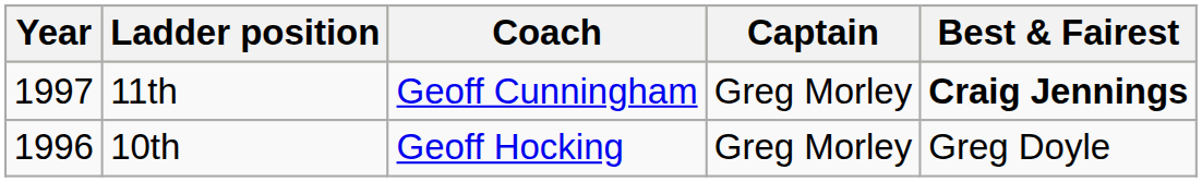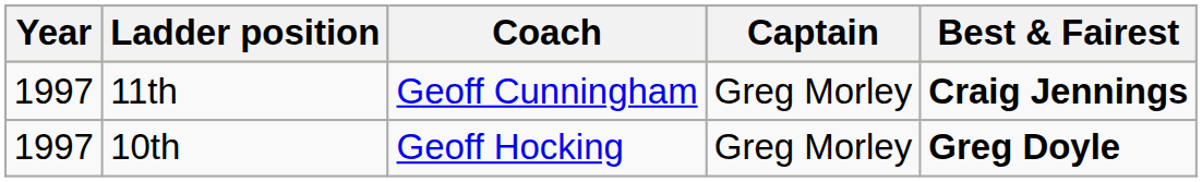 <table class="wikitable">
 <tr style="background:#bdb76b;">
 <th>Year</th>
 <th>Ladder position</th>
 <th>Coach</th>
 <th>Captain</th>
 <th>Best & Fairest</th>
 </tr>
 <tr>
 <td>1997</td>
 <td>11th</td>
 <td><a href='#'>Geoff Cunningham</a></td>
 <td>Greg Morley</td>
 <td><strong>Craig Jennings</strong></td>
 </tr>
 <tr>
-<td>1996</td>
+<td>1997</td>
 <td>10th</td>
 <td><a href='#'>Geoff Hocking</a></td>
 <td>Greg Morley</td>
-<td>Greg Doyle</td>
+<td><strong>Greg Doyle</strong></td>
 </tr>
 </table>
